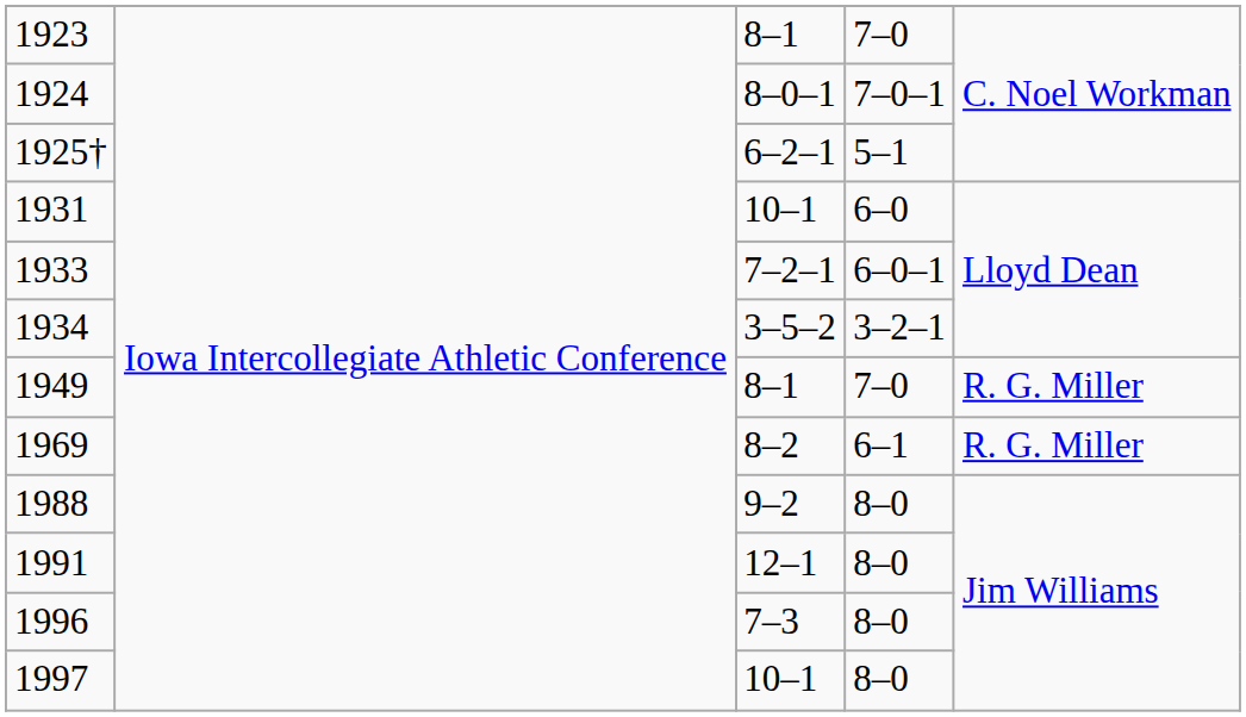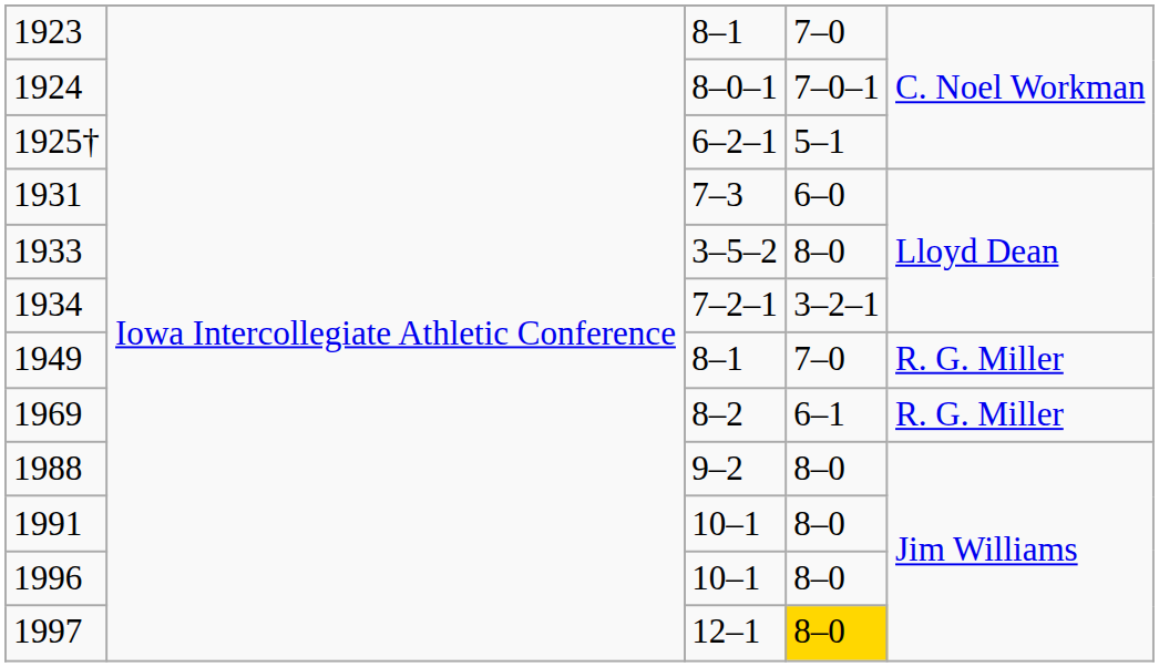 <table class="wikitable">
 <tr>
 </tr>
 <tr>
 <td>1923</td>
 <td rowspan=12><a href='#'>Iowa Intercollegiate Athletic Conference</a></td>
 <td>8–1</td>
 <td>7–0</td>
 <td rowspan=3><a href='#'>C. Noel Workman</a></td>
 </tr>
 <tr>
 <td>1924</td>
 <td>8–0–1</td>
 <td>7–0–1</td>
 </tr>
 <tr>
 <td>1925†</td>
 <td>6–2–1</td>
 <td>5–1</td>
 </tr>
 <tr>
 <td>1931</td>
-<td>10–1</td>
+<td>7–3</td>
 <td>6–0</td>
 <td rowspan=3><a href='#'>Lloyd Dean</a></td>
 </tr>
 <tr>
 <td>1933</td>
-<td>7–2–1</td>
-<td>6–0–1</td>
+<td>3–5–2</td>
+<td>8–0</td>
 </tr>
 <tr>
 <td>1934</td>
-<td>3–5–2</td>
+<td>7–2–1</td>
 <td>3–2–1</td>
 </tr>
 <tr>
 <td>1949</td>
 <td>8–1</td>
 <td>7–0</td>
 <td><a href='#'>R. G. Miller</a></td>
 </tr>
 <tr>
 <td>1969</td>
 <td>8–2</td>
 <td>6–1</td>
 <td><a href='#'>R. G. Miller</a></td>
 </tr>
 <tr>
 <td>1988</td>
 <td>9–2</td>
 <td>8–0</td>
 <td rowspan=4><a href='#'>Jim Williams</a></td>
 </tr>
 <tr>
 <td>1991</td>
-<td>12–1</td>
+<td>10–1</td>
 <td>8–0</td>
 </tr>
 <tr>
 <td>1996</td>
-<td>7–3</td>
+<td>10–1</td>
 <td>8–0</td>
 </tr>
 <tr>
 <td>1997</td>
-<td>10–1</td>
-<td>8–0</td>
+<td>12–1</td>
+<td style="background: gold;">8–0</td>
 </tr>
 </table>
